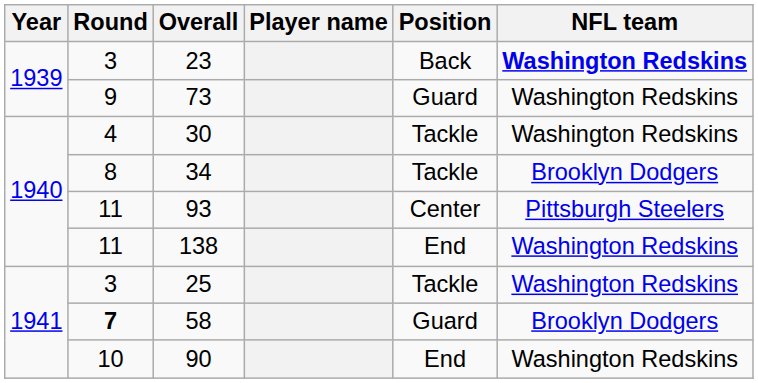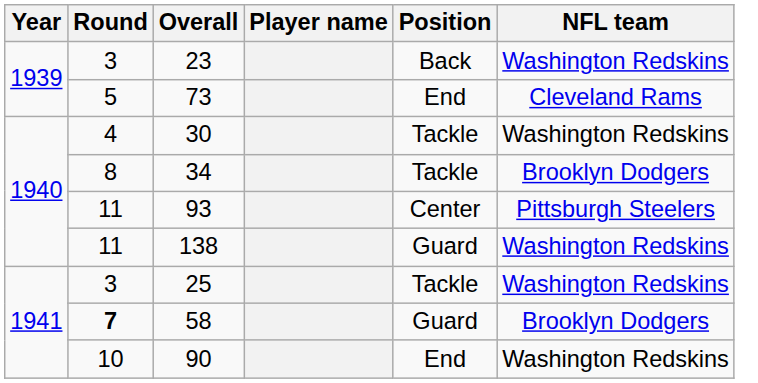 <table class="wikitable sortable" style="text-align:center">
 <tr>
 <th scope="col">Year</th>
 <th scope="col">Round</th>
 <th scope="col">Overall</th>
 <th scope="col">Player name</th>
 <th scope="col">Position</th>
 <th scope="col">NFL team</th>
 </tr>
 <tr>
 <td rowspan=2><a href='#'>1939</a></td>
 <td>3</td>
 <td>23</td>
 <th></th>
 <td>Back</td>
-<td><strong><a href='#'>Washington Redskins</a></strong></td>
+<td><a href='#'>Washington Redskins</a></td>
 </tr>
 <tr>
-<td>9</td>
+<td>5</td>
 <td>73</td>
 <th></th>
-<td>Guard</td>
-<td>Washington Redskins</td>
+<td>End</td>
+<td><a href='#'>Cleveland Rams</a></td>
 </tr>
 <tr>
 <td rowspan=4><a href='#'>1940</a></td>
 <td>4</td>
 <td>30</td>
 <th></th>
 <td>Tackle</td>
 <td>Washington Redskins</td>
 </tr>
 <tr>
 <td>8</td>
 <td>34</td>
 <th></th>
 <td>Tackle</td>
 <td><a href='#'>Brooklyn Dodgers</a></td>
 </tr>
 <tr>
 <td>11</td>
 <td>93</td>
 <th></th>
 <td>Center</td>
 <td><a href='#'>Pittsburgh Steelers</a></td>
 </tr>
 <tr>
 <td>11</td>
 <td>138</td>
 <th></th>
-<td>End</td>
+<td>Guard</td>
 <td><a href='#'>Washington Redskins</a></td>
 </tr>
 <tr>
 <td rowspan=3><a href='#'>1941</a></td>
 <td>3</td>
 <td>25</td>
 <th></th>
 <td>Tackle</td>
 <td><a href='#'>Washington Redskins</a></td>
 </tr>
 <tr>
 <td><strong>7</strong></td>
 <td>58</td>
 <th></th>
 <td>Guard</td>
 <td><a href='#'>Brooklyn Dodgers</a></td>
 </tr>
 <tr>
 <td>10</td>
 <td>90</td>
 <th></th>
 <td>End</td>
 <td>Washington Redskins</td>
 </tr>
 </table>
